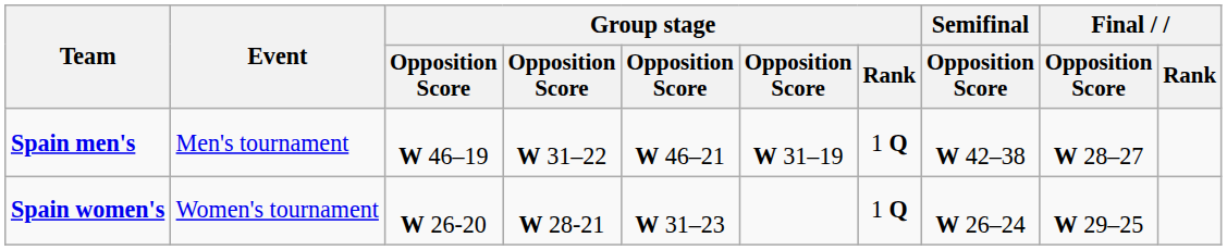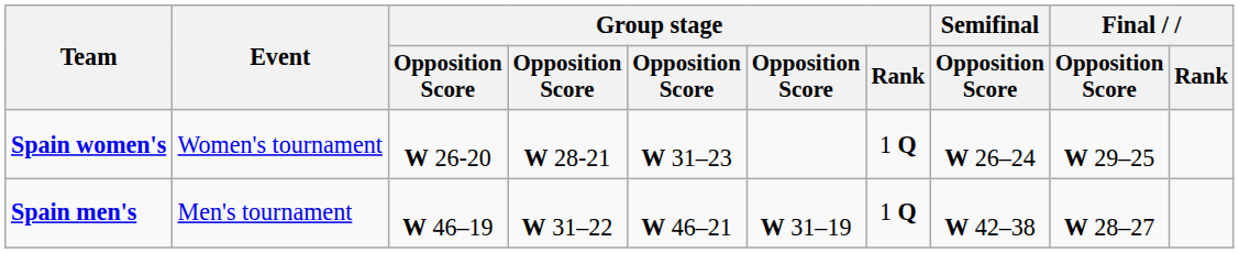 <table class="wikitable" style="text-align:center; font-size:90%">
 <tr>
 <th rowspan=2>Team</th>
 <th rowspan=2>Event</th>
 <th colspan=5>Group stage</th>
 <th>Semifinal</th>
 <th colspan=2>Final /  / </th>
 </tr>
 <tr style="font-size:95%">
 <th>Opposition<br>Score</th>
 <th>Opposition<br>Score</th>
 <th>Opposition<br>Score</th>
 <th>Opposition<br>Score</th>
 <th>Rank</th>
 <th>Opposition<br>Score</th>
 <th>Opposition<br>Score</th>
 <th>Rank</th>
 </tr>
 <tr>
+<td align=left><strong><a href='#'>Spain women's</a></strong></td>
+<td align=left><a href='#'>Women's tournament</a></td>
+<td><br><strong>W</strong> 26-20</td>
+<td><br><strong>W</strong> 28-21</td>
+<td><br><strong>W</strong> 31–23</td>
+<td></td>
+<td>1 <strong>Q</strong></td>
+<td><br><strong>W</strong> 26–24</td>
+<td><br><strong>W</strong> 29–25</td>
+<td></td>
+</tr>
+<tr>
 <td align=left><strong><a href='#'>Spain men's</a></strong></td>
 <td align=left><a href='#'>Men's tournament</a></td>
 <td><br><strong>W</strong> 46–19</td>
 <td><br><strong>W</strong> 31–22</td>
 <td><br><strong>W</strong> 46–21</td>
 <td><br><strong>W</strong> 31–19</td>
 <td>1 <strong>Q</strong></td>
 <td><br><strong>W</strong> 42–38</td>
 <td><br><strong>W</strong> 28–27</td>
 <td></td>
 </tr>
-<tr>
-<td align=left><strong><a href='#'>Spain women's</a></strong></td>
-<td align=left><a href='#'>Women's tournament</a></td>
-<td><br><strong>W</strong> 26-20</td>
-<td><br><strong>W</strong> 28-21</td>
-<td><br><strong>W</strong> 31–23</td>
-<td></td>
-<td>1 <strong>Q</strong></td>
-<td><br><strong>W</strong> 26–24</td>
-<td><br><strong>W</strong> 29–25</td>
-<td></td>
-</tr>
 </table>
